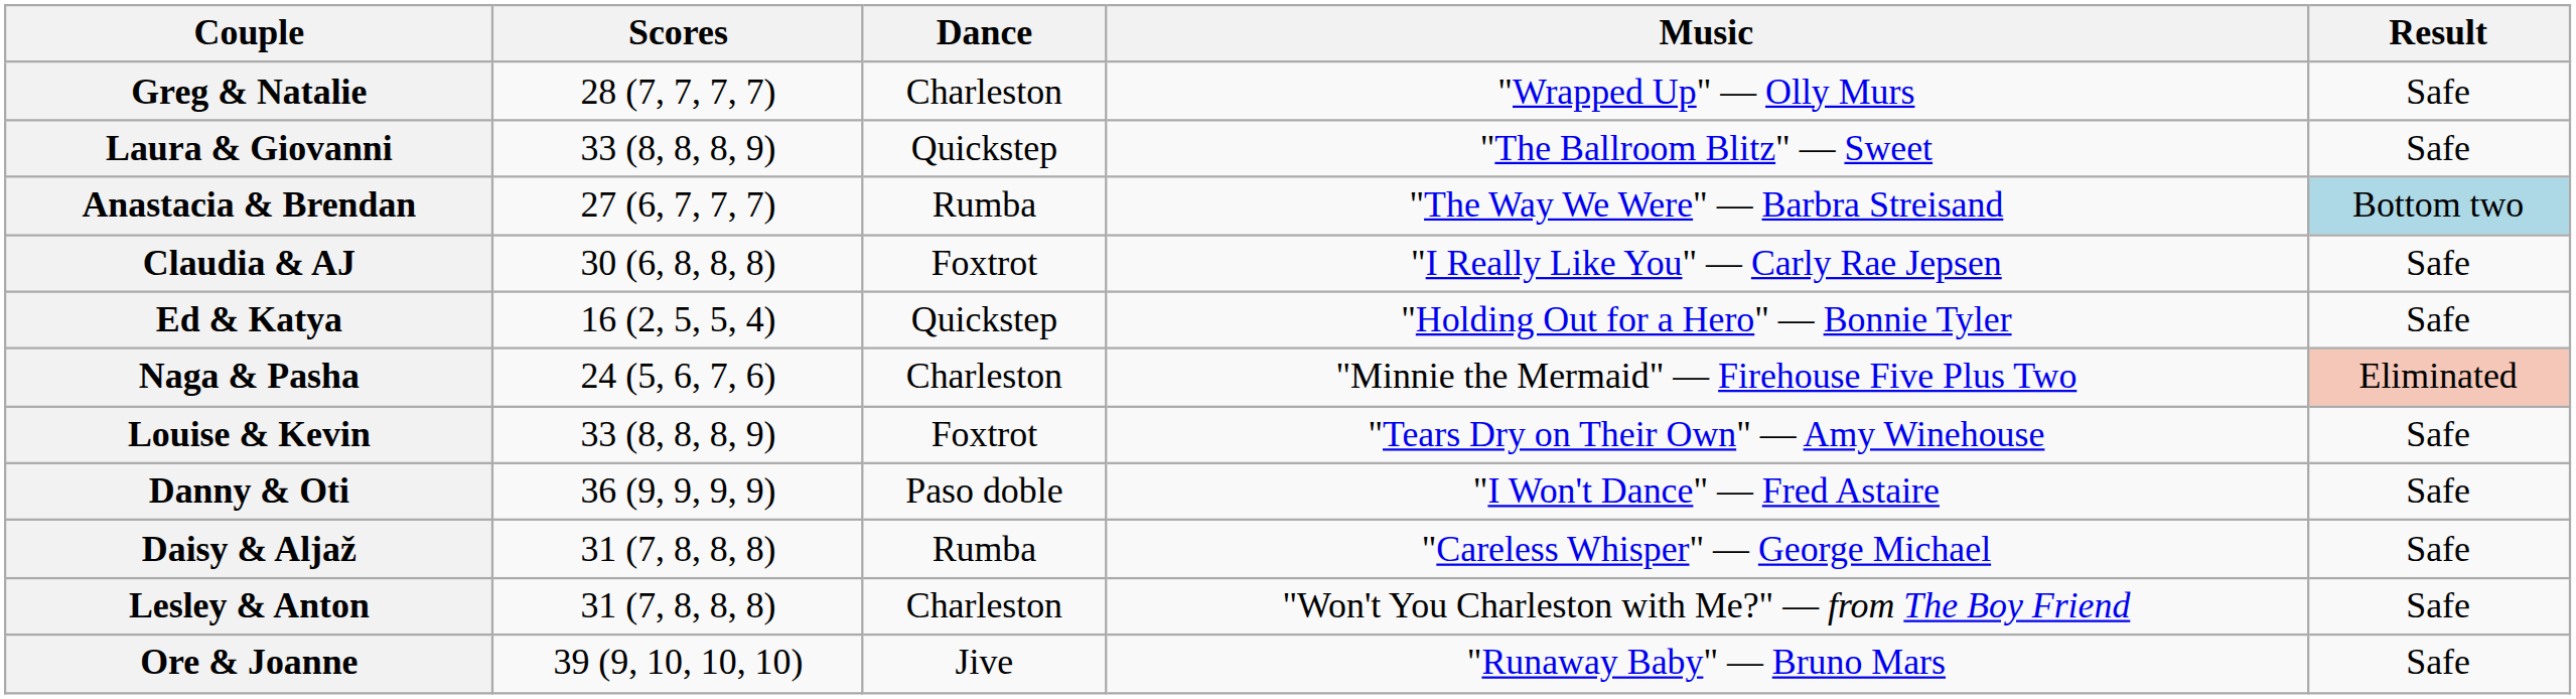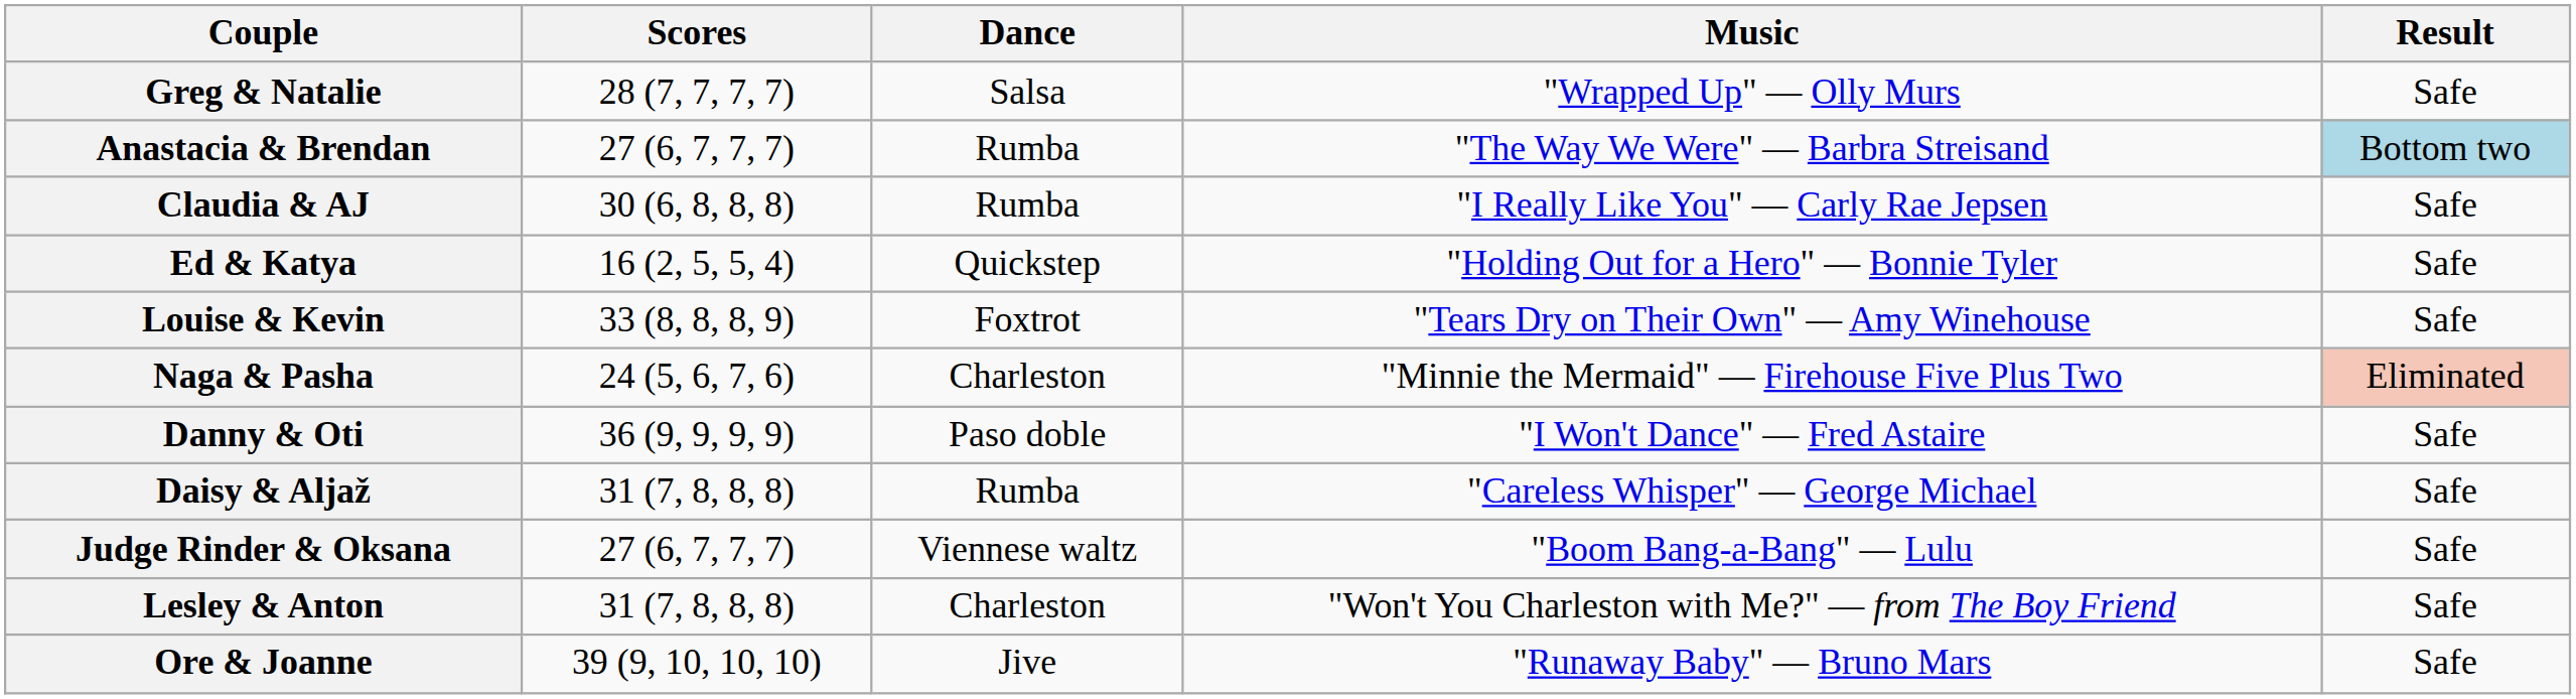 <table class="wikitable sortable" style="text-align:center; width:90%">
 <tr>
 <th scope="col">Couple</th>
 <th scope="col">Scores</th>
 <th scope="col" class="unsortable">Dance</th>
 <th scope="col" class="unsortable">Music</th>
 <th scope="col" class="unsortable">Result</th>
 </tr>
 <tr>
 <th scope="row">Greg & Natalie</th>
 <td>28 (7, 7, 7, 7)</td>
-<td>Charleston</td>
+<td>Salsa</td>
 <td>"<a href='#'>Wrapped Up</a>" — <a href='#'>Olly Murs</a></td>
-<td>Safe</td>
-</tr>
-<tr>
-<th scope="row">Laura & Giovanni</th>
-<td>33 (8, 8, 8, 9)</td>
-<td>Quickstep</td>
-<td>"<a href='#'>The Ballroom Blitz</a>" — <a href='#'>Sweet</a></td>
 <td>Safe</td>
 </tr>
 <tr>
 <th scope="row">Anastacia & Brendan</th>
 <td>27 (6, 7, 7, 7)</td>
 <td>Rumba</td>
 <td>"<a href='#'>The Way We Were</a>" — <a href='#'>Barbra Streisand</a></td>
 <td bgcolor="lightblue">Bottom two</td>
 </tr>
 <tr>
 <th scope="row">Claudia & AJ</th>
 <td>30 (6, 8, 8, 8)</td>
-<td>Foxtrot</td>
+<td>Rumba</td>
 <td>"<a href='#'>I Really Like You</a>" — <a href='#'>Carly Rae Jepsen</a></td>
 <td>Safe</td>
 </tr>
 <tr>
 <th scope="row">Ed & Katya</th>
 <td>16 (2, 5, 5, 4)</td>
 <td>Quickstep</td>
 <td>"<a href='#'>Holding Out for a Hero</a>" — <a href='#'>Bonnie Tyler</a></td>
 <td>Safe</td>
 </tr>
 <tr>
+<th scope="row">Louise & Kevin</th>
+<td>33 (8, 8, 8, 9)</td>
+<td>Foxtrot</td>
+<td>"<a href='#'>Tears Dry on Their Own</a>" — <a href='#'>Amy Winehouse</a></td>
+<td>Safe</td>
+</tr>
+<tr>
 <th scope="row">Naga & Pasha</th>
 <td>24 (5, 6, 7, 6)</td>
 <td>Charleston</td>
 <td>"Minnie the Mermaid" — <a href='#'>Firehouse Five Plus Two</a></td>
 <td bgcolor="f4c7b8">Eliminated</td>
-</tr>
-<tr>
-<th scope="row">Louise & Kevin</th>
-<td>33 (8, 8, 8, 9)</td>
-<td>Foxtrot</td>
-<td>"<a href='#'>Tears Dry on Their Own</a>" — <a href='#'>Amy Winehouse</a></td>
-<td>Safe</td>
 </tr>
 <tr>
 <th scope="row">Danny & Oti</th>
 <td>36 (9, 9, 9, 9)</td>
 <td>Paso doble</td>
 <td>"<a href='#'>I Won't Dance</a>" — <a href='#'>Fred Astaire</a></td>
 <td>Safe</td>
 </tr>
 <tr>
 <th scope="row">Daisy & Aljaž</th>
 <td>31 (7, 8, 8, 8)</td>
 <td>Rumba</td>
 <td>"<a href='#'>Careless Whisper</a>" — <a href='#'>George Michael</a></td>
+<td>Safe</td>
+</tr>
+<tr>
+<th scope="row">Judge Rinder & Oksana</th>
+<td>27 (6, 7, 7, 7)</td>
+<td>Viennese waltz</td>
+<td>"<a href='#'>Boom Bang-a-Bang</a>" — <a href='#'>Lulu</a></td>
 <td>Safe</td>
 </tr>
 <tr>
 <th scope="row">Lesley & Anton</th>
 <td>31 (7, 8, 8, 8)</td>
 <td>Charleston</td>
 <td>"Won't You Charleston with Me?" — <em>from <a href='#'>The Boy Friend</a></em></td>
 <td>Safe</td>
 </tr>
 <tr>
 <th scope="row">Ore & Joanne</th>
 <td>39 (9, 10, 10, 10)</td>
 <td>Jive</td>
 <td>"<a href='#'>Runaway Baby</a>" — <a href='#'>Bruno Mars</a></td>
 <td>Safe</td>
 </tr>
 </table>
